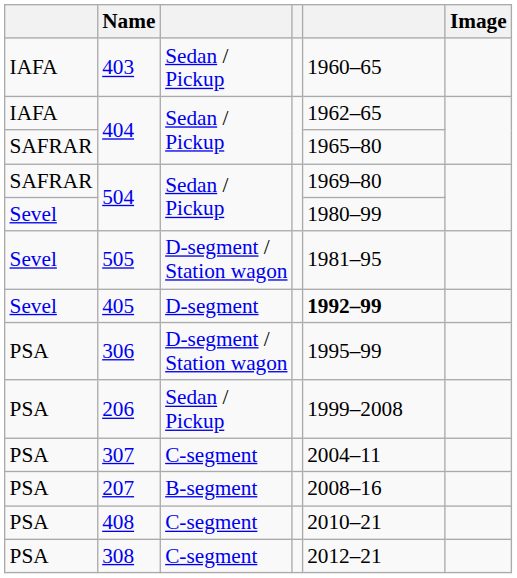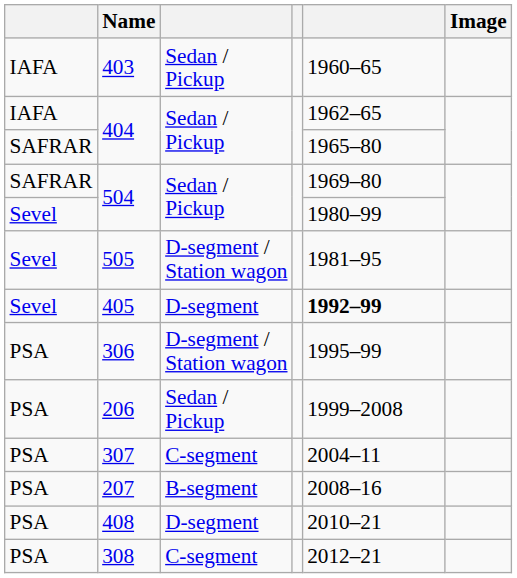 <table class= "wikitable sortable">
 <tr>
 <th width= px></th>
 <th width= px>Name</th>
 <th width= px></th>
 <th width= px></th>
 <th width=100px></th>
 <th>Image</th>
 </tr>
 <tr>
 <td>IAFA</td>
 <td><a href='#'>403</a></td>
 <td><a href='#'>Sedan</a> /<br><a href='#'>Pickup</a> </td>
 <td></td>
 <td>1960–65</td>
 <td></td>
 </tr>
 <tr>
 <td>IAFA</td>
 <td rowspan=2><a href='#'>404</a></td>
 <td rowspan=2><a href='#'>Sedan</a> /<br><a href='#'>Pickup</a> </td>
 <td rowspan=2></td>
 <td>1962–65</td>
 <td rowspan=2></td>
 </tr>
 <tr>
 <td>SAFRAR</td>
 <td>1965–80</td>
 </tr>
 <tr>
 <td>SAFRAR</td>
 <td rowspan=2><a href='#'>504</a></td>
 <td rowspan=2><a href='#'>Sedan</a> /<br><a href='#'>Pickup</a> </td>
 <td rowspan=2></td>
 <td>1969–80</td>
 <td rowspan=2></td>
 </tr>
 <tr>
 <td><a href='#'>Sevel</a></td>
 <td>1980–99</td>
 </tr>
 <tr>
 <td><a href='#'>Sevel</a></td>
 <td><a href='#'>505</a></td>
 <td><a href='#'>D-segment</a> /<br><a href='#'>Station wagon</a> </td>
 <td></td>
 <td>1981–95</td>
 <td></td>
 </tr>
 <tr>
 <td><a href='#'>Sevel</a></td>
 <td><a href='#'>405</a></td>
 <td><a href='#'>D-segment</a></td>
 <td></td>
 <td><strong>1992–99</strong></td>
 <td></td>
 </tr>
 <tr>
 <td>PSA</td>
 <td><a href='#'>306</a></td>
 <td><a href='#'>D-segment</a> /<br><a href='#'>Station wagon</a> </td>
 <td></td>
 <td>1995–99</td>
 <td></td>
 </tr>
 <tr>
 <td>PSA</td>
 <td><a href='#'>206</a></td>
 <td><a href='#'>Sedan</a> /<br><a href='#'>Pickup</a> </td>
 <td></td>
 <td>1999–2008</td>
 <td></td>
 </tr>
 <tr>
 <td>PSA</td>
 <td><a href='#'>307</a></td>
 <td><a href='#'>C-segment</a></td>
 <td></td>
 <td>2004–11</td>
 <td></td>
 </tr>
 <tr>
 <td>PSA</td>
 <td><a href='#'>207</a></td>
 <td><a href='#'>B-segment</a></td>
 <td></td>
 <td>2008–16</td>
 <td></td>
 </tr>
 <tr>
 <td>PSA</td>
 <td><a href='#'>408</a></td>
-<td><a href='#'>C-segment</a></td>
+<td><a href='#'>D-segment</a></td>
 <td></td>
 <td>2010–21</td>
 <td></td>
 </tr>
 <tr>
 <td>PSA</td>
 <td><a href='#'>308</a></td>
 <td><a href='#'>C-segment</a></td>
 <td></td>
 <td>2012–21</td>
 <td></td>
 </tr>
 </table>
